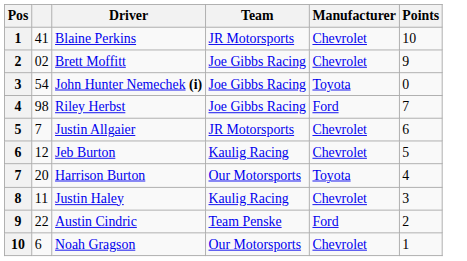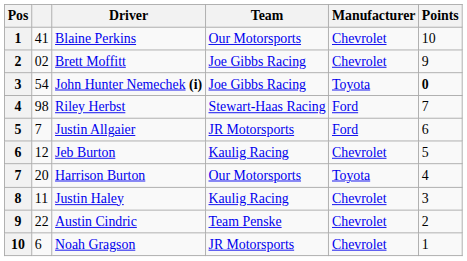 <table class="wikitable" style="font-size: 95%;">
 <tr>
 <th>Pos</th>
 <th></th>
 <th>Driver</th>
 <th>Team</th>
 <th>Manufacturer</th>
 <th>Points</th>
 </tr>
 <tr>
 <th>1</th>
 <td>41</td>
 <td><a href='#'>Blaine Perkins</a></td>
-<td><a href='#'>JR Motorsports</a></td>
+<td><a href='#'>Our Motorsports</a></td>
 <td><a href='#'>Chevrolet</a></td>
 <td>10</td>
 </tr>
 <tr>
 <th>2</th>
 <td>02</td>
 <td><a href='#'>Brett Moffitt</a></td>
 <td><a href='#'>Joe Gibbs Racing</a></td>
 <td><a href='#'>Chevrolet</a></td>
 <td>9</td>
 </tr>
 <tr>
 <th>3</th>
 <td>54</td>
 <td><a href='#'>John Hunter Nemechek</a> <strong>(i)</strong></td>
 <td><a href='#'>Joe Gibbs Racing</a></td>
 <td><a href='#'>Toyota</a></td>
-<td>0</td>
+<td><strong>0</strong></td>
 </tr>
 <tr>
 <th>4</th>
 <td>98</td>
 <td><a href='#'>Riley Herbst</a></td>
-<td><a href='#'>Joe Gibbs Racing</a></td>
+<td><a href='#'>Stewart-Haas Racing</a></td>
 <td><a href='#'>Ford</a></td>
 <td>7</td>
 </tr>
 <tr>
 <th>5</th>
 <td>7</td>
 <td><a href='#'>Justin Allgaier</a></td>
 <td><a href='#'>JR Motorsports</a></td>
-<td><a href='#'>Chevrolet</a></td>
+<td><a href='#'>Ford</a></td>
 <td>6</td>
 </tr>
 <tr>
 <th>6</th>
 <td>12</td>
 <td><a href='#'>Jeb Burton</a></td>
 <td><a href='#'>Kaulig Racing</a></td>
 <td><a href='#'>Chevrolet</a></td>
 <td>5</td>
 </tr>
 <tr>
 <th>7</th>
 <td>20</td>
 <td><a href='#'>Harrison Burton</a></td>
 <td><a href='#'>Our Motorsports</a></td>
 <td><a href='#'>Toyota</a></td>
 <td>4</td>
 </tr>
 <tr>
 <th>8</th>
 <td>11</td>
 <td><a href='#'>Justin Haley</a></td>
 <td><a href='#'>Kaulig Racing</a></td>
 <td><a href='#'>Chevrolet</a></td>
 <td>3</td>
 </tr>
 <tr>
 <th>9</th>
 <td>22</td>
 <td><a href='#'>Austin Cindric</a></td>
 <td><a href='#'>Team Penske</a></td>
-<td><a href='#'>Ford</a></td>
+<td><a href='#'>Chevrolet</a></td>
 <td>2</td>
 </tr>
 <tr>
 <th>10</th>
 <td>6</td>
 <td><a href='#'>Noah Gragson</a></td>
-<td><a href='#'>Our Motorsports</a></td>
+<td><a href='#'>JR Motorsports</a></td>
 <td><a href='#'>Chevrolet</a></td>
 <td>1</td>
 </tr>
 </table>
